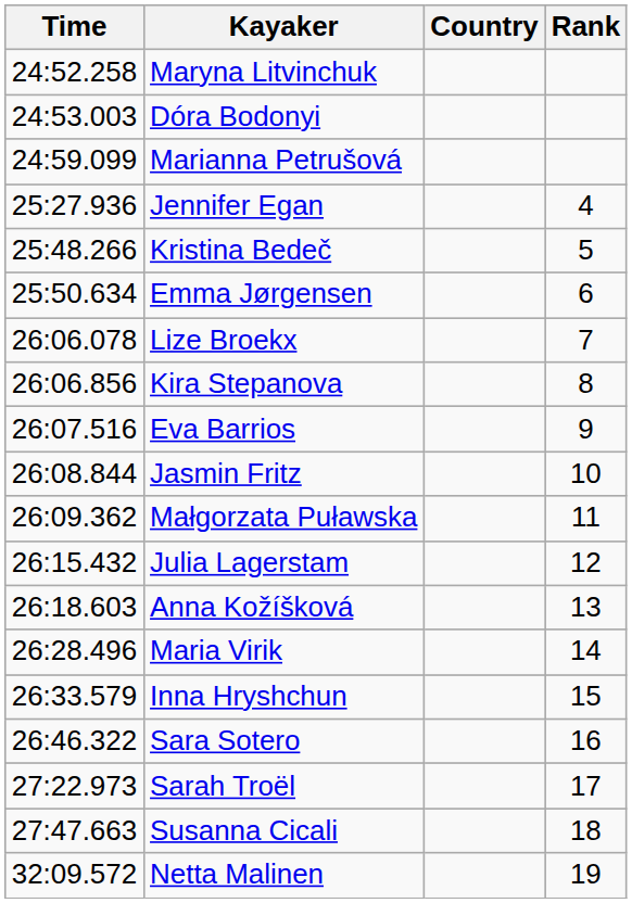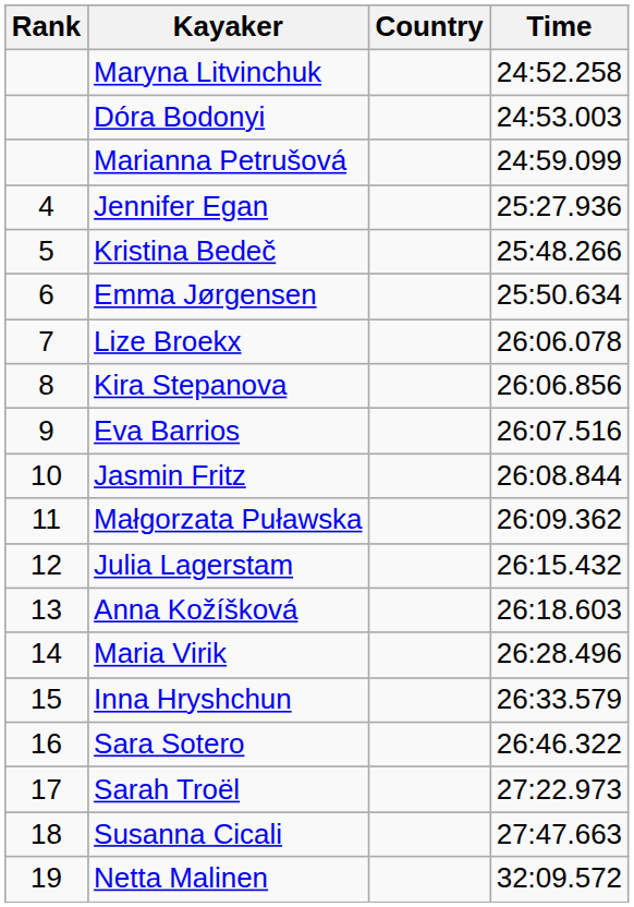 <table class="wikitable" style="text-align:center">
 <tr>
-<th>Time</th>
+<th>Rank</th>
 <th>Kayaker</th>
 <th>Country</th>
-<th>Rank</th>
+<th>Time</th>
 </tr>
 <tr>
-<td>24:52.258</td>
+<td></td>
 <td align=left><a href='#'>Maryna Litvinchuk</a></td>
 <td align=left></td>
-<td></td>
+<td>24:52.258</td>
 </tr>
 <tr>
-<td>24:53.003</td>
+<td></td>
 <td align=left><a href='#'>Dóra Bodonyi</a></td>
 <td align=left></td>
-<td></td>
+<td>24:53.003</td>
 </tr>
 <tr>
-<td>24:59.099</td>
+<td></td>
 <td align=left><a href='#'>Marianna Petrušová</a></td>
 <td align=left></td>
-<td></td>
+<td>24:59.099</td>
 </tr>
 <tr>
-<td>25:27.936</td>
+<td>4</td>
 <td align=left><a href='#'>Jennifer Egan</a></td>
 <td align=left></td>
-<td>4</td>
+<td>25:27.936</td>
 </tr>
 <tr>
-<td>25:48.266</td>
+<td>5</td>
 <td align=left><a href='#'>Kristina Bedeč</a></td>
 <td align=left></td>
-<td>5</td>
+<td>25:48.266</td>
 </tr>
 <tr>
-<td>25:50.634</td>
+<td>6</td>
 <td align=left><a href='#'>Emma Jørgensen</a></td>
 <td align=left></td>
-<td>6</td>
+<td>25:50.634</td>
 </tr>
 <tr>
-<td>26:06.078</td>
+<td>7</td>
 <td align=left><a href='#'>Lize Broekx</a></td>
 <td align=left></td>
-<td>7</td>
+<td>26:06.078</td>
 </tr>
 <tr>
-<td>26:06.856</td>
+<td>8</td>
 <td align=left><a href='#'>Kira Stepanova</a></td>
 <td align=left></td>
-<td>8</td>
+<td>26:06.856</td>
 </tr>
 <tr>
-<td>26:07.516</td>
+<td>9</td>
 <td align=left><a href='#'>Eva Barrios</a></td>
 <td align=left></td>
-<td>9</td>
+<td>26:07.516</td>
 </tr>
 <tr>
-<td>26:08.844</td>
+<td>10</td>
 <td align=left><a href='#'>Jasmin Fritz</a></td>
 <td align=left></td>
-<td>10</td>
+<td>26:08.844</td>
 </tr>
 <tr>
-<td>26:09.362</td>
+<td>11</td>
 <td align=left><a href='#'>Małgorzata Puławska</a></td>
 <td align=left></td>
-<td>11</td>
+<td>26:09.362</td>
 </tr>
 <tr>
-<td>26:15.432</td>
+<td>12</td>
 <td align=left><a href='#'>Julia Lagerstam</a></td>
 <td align=left></td>
-<td>12</td>
+<td>26:15.432</td>
 </tr>
 <tr>
-<td>26:18.603</td>
+<td>13</td>
 <td align=left><a href='#'>Anna Kožíšková</a></td>
 <td align=left></td>
-<td>13</td>
+<td>26:18.603</td>
 </tr>
 <tr>
-<td>26:28.496</td>
+<td>14</td>
 <td align=left><a href='#'>Maria Virik</a></td>
 <td align=left></td>
-<td>14</td>
+<td>26:28.496</td>
 </tr>
 <tr>
-<td>26:33.579</td>
+<td>15</td>
 <td align=left><a href='#'>Inna Hryshchun</a></td>
 <td align=left></td>
-<td>15</td>
+<td>26:33.579</td>
 </tr>
 <tr>
-<td>26:46.322</td>
+<td>16</td>
 <td align=left><a href='#'>Sara Sotero</a></td>
 <td align=left></td>
-<td>16</td>
+<td>26:46.322</td>
 </tr>
 <tr>
-<td>27:22.973</td>
+<td>17</td>
 <td align=left><a href='#'>Sarah Troël</a></td>
 <td align=left></td>
-<td>17</td>
+<td>27:22.973</td>
 </tr>
 <tr>
-<td>27:47.663</td>
+<td>18</td>
 <td align=left><a href='#'>Susanna Cicali</a></td>
 <td align=left></td>
-<td>18</td>
+<td>27:47.663</td>
 </tr>
 <tr>
-<td>32:09.572</td>
+<td>19</td>
 <td align=left><a href='#'>Netta Malinen</a></td>
 <td align=left></td>
-<td>19</td>
+<td>32:09.572</td>
 </tr>
 </table>
